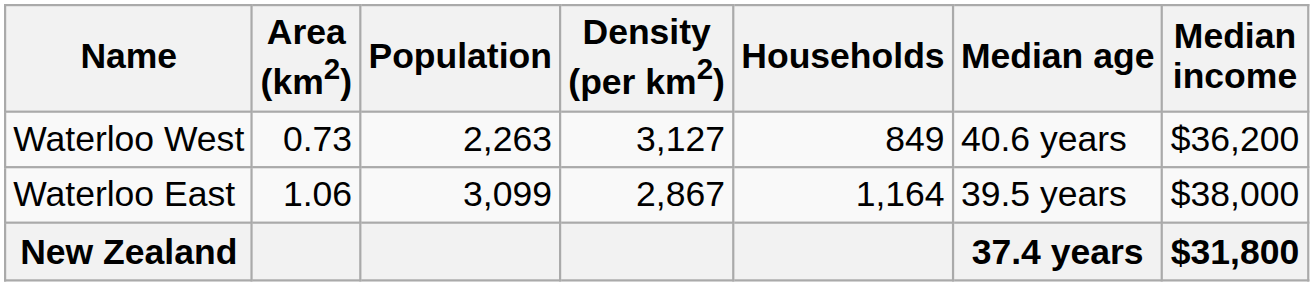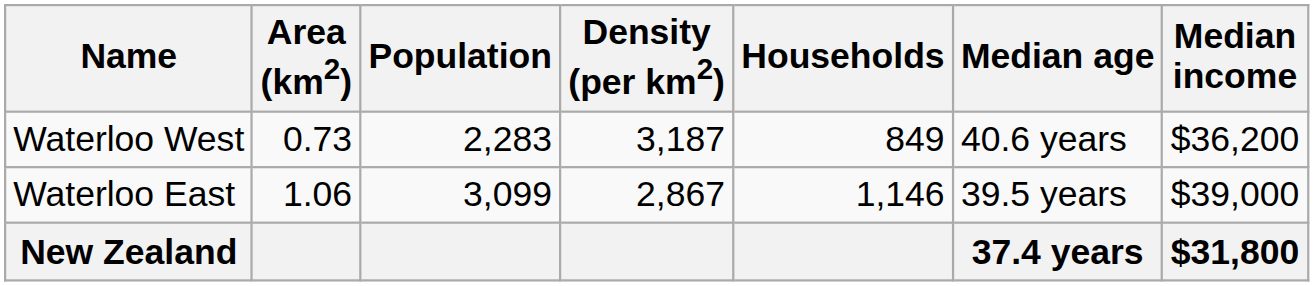 <table class="wikitable">
 <tr>
 <th>Name</th>
 <th>Area<br>(km<sup>2</sup>)</th>
 <th>Population</th>
 <th>Density<br>(per km<sup>2</sup>)</th>
 <th>Households</th>
 <th>Median age</th>
 <th>Median<br>income</th>
 </tr>
 <tr>
 <td>Waterloo West</td>
 <td style="text-align:right;">0.73</td>
-<td style="text-align:right;">2,263</td>
-<td style="text-align:right;">3,127</td>
+<td style="text-align:right;">2,283</td>
+<td style="text-align:right;">3,187</td>
 <td style="text-align:right;">849</td>
 <td>40.6 years</td>
 <td>$36,200</td>
 </tr>
 <tr>
 <td>Waterloo East</td>
 <td style="text-align:right;">1.06</td>
 <td style="text-align:right;">3,099</td>
 <td style="text-align:right;">2,867</td>
-<td style="text-align:right;">1,164</td>
+<td style="text-align:right;">1,146</td>
 <td>39.5 years</td>
-<td>$38,000</td>
+<td>$39,000</td>
 </tr>
 <tr>
 <th>New Zealand</th>
 <th></th>
 <th></th>
 <th></th>
 <th></th>
 <th>37.4 years</th>
 <th style="text-align:left;">$31,800</th>
 </tr>
 </table>
